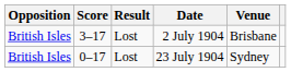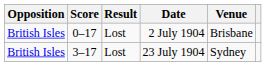 <table class="wikitable sortable">
 <tr>
 <th>Opposition</th>
 <th>Score</th>
 <th>Result</th>
 <th>Date</th>
 <th>Venue</th>
 <th scope="col" class="unsortable"></th>
 </tr>
 <tr>
 <td> <a href='#'>British Isles</a></td>
-<td style="text-align:center;">3–17</td>
+<td style="text-align:center;">0–17</td>
 <td>Lost</td>
 <td align=right>2 July 1904</td>
 <td>Brisbane</td>
 <td></td>
 </tr>
 <tr>
 <td> <a href='#'>British Isles</a></td>
-<td style="text-align:center;">0–17</td>
+<td style="text-align:center;">3–17</td>
 <td>Lost</td>
 <td align=right>23 July 1904</td>
 <td>Sydney</td>
 <td></td>
 </tr>
 </table>
